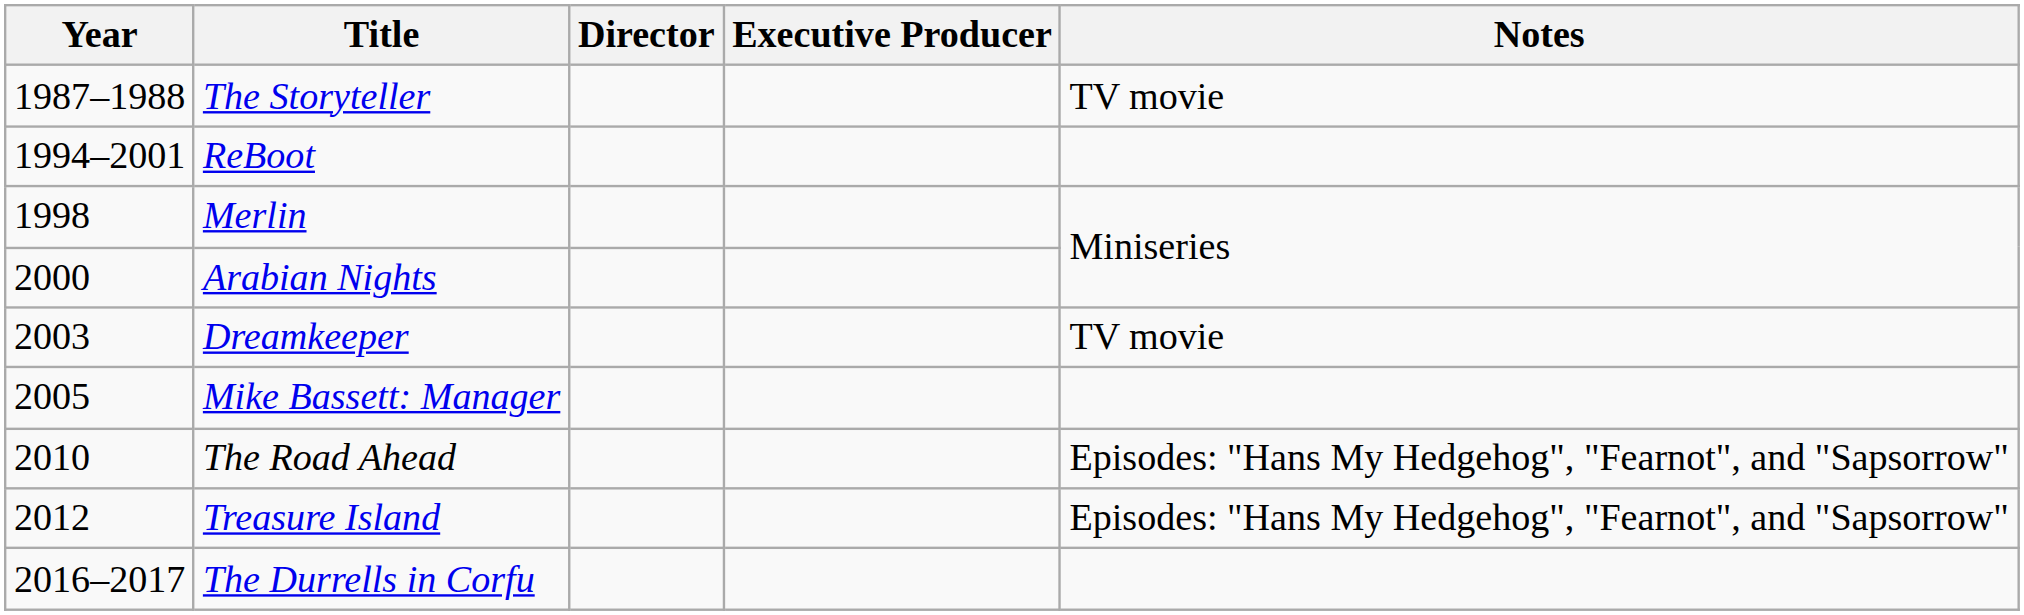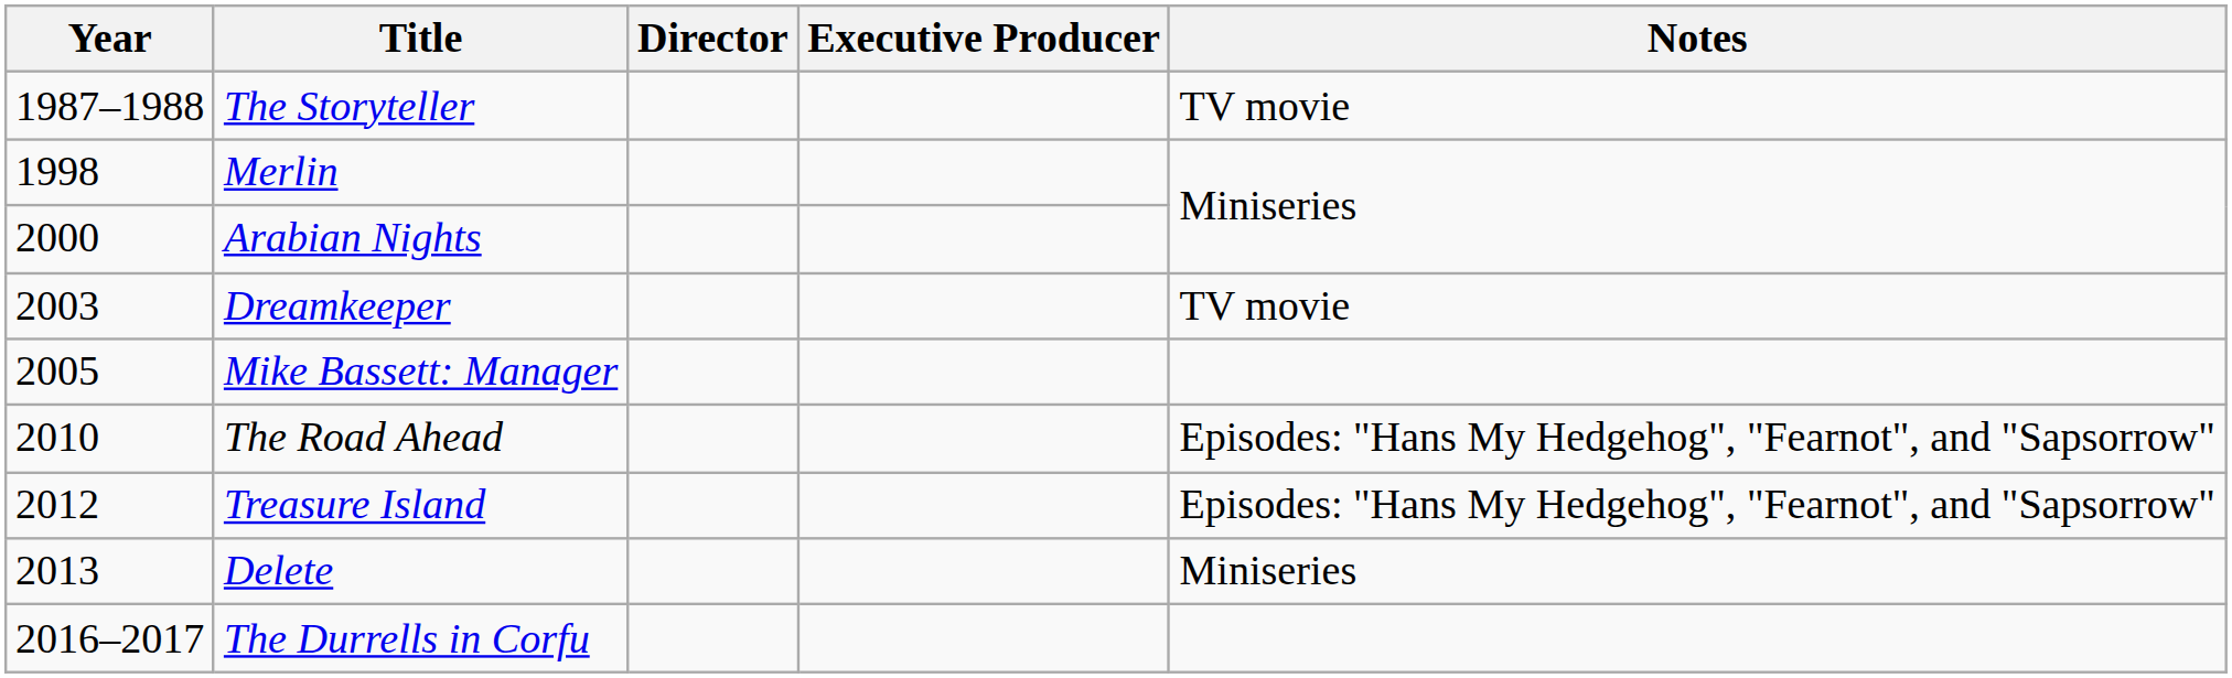 <table class="wikitable">
 <tr>
 <th>Year</th>
 <th>Title</th>
 <th>Director</th>
 <th>Executive Producer</th>
 <th>Notes</th>
 </tr>
 <tr>
 <td>1987–1988</td>
 <td><em><a href='#'>The Storyteller</a></em></td>
 <td></td>
 <td></td>
 <td>TV movie</td>
-</tr>
-<tr>
-<td>1994–2001</td>
-<td><em><a href='#'>ReBoot</a></em></td>
-<td></td>
-<td></td>
-<td></td>
 </tr>
 <tr>
 <td>1998</td>
 <td><em><a href='#'>Merlin</a></em></td>
 <td></td>
 <td></td>
 <td rowspan="2">Miniseries</td>
 </tr>
 <tr>
 <td>2000</td>
 <td><em><a href='#'>Arabian Nights</a></em></td>
 <td></td>
 <td></td>
 </tr>
 <tr>
 <td>2003</td>
 <td><em><a href='#'>Dreamkeeper</a></em></td>
 <td></td>
 <td></td>
 <td>TV movie</td>
 </tr>
 <tr>
 <td>2005</td>
 <td><em><a href='#'>Mike Bassett: Manager</a></em></td>
 <td></td>
 <td></td>
 <td></td>
 </tr>
 <tr>
 <td>2010</td>
 <td><em>The Road Ahead</em></td>
 <td></td>
 <td></td>
 <td>Episodes: "Hans My Hedgehog", "Fearnot", and "Sapsorrow"</td>
 </tr>
 <tr>
 <td>2012</td>
 <td><em><a href='#'>Treasure Island</a></em></td>
 <td></td>
 <td></td>
 <td>Episodes: "Hans My Hedgehog", "Fearnot", and "Sapsorrow"</td>
 </tr>
 <tr>
+<td>2013</td>
+<td><em><a href='#'>Delete</a></em></td>
+<td></td>
+<td></td>
+<td>Miniseries</td>
+</tr>
+<tr>
 <td>2016–2017</td>
 <td><em><a href='#'>The Durrells in Corfu</a></em></td>
 <td></td>
 <td></td>
 <td></td>
 </tr>
 </table>
